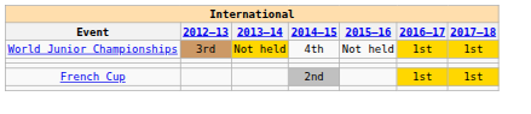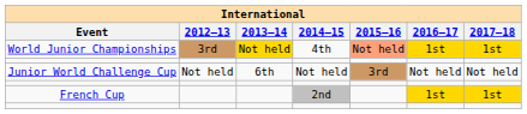 <table class="wikitable">
 <tr>
 <th style="background-color: #ffdead; " colspan=7 align=center>International</th>
 </tr>
 <tr>
 <th>Event</th>
 <th><a href='#'>2012–13</a></th>
 <th><a href='#'>2013–14</a></th>
 <th><a href='#'>2014–15</a></th>
 <th><a href='#'>2015–16</a></th>
 <th><a href='#'>2016–17</a></th>
 <th><a href='#'>2017–18</a></th>
 </tr>
 <tr>
 <td align="center"><a href='#'>World Junior Championships</a></td>
 <td 2012-13 align="center" bgcolor="cc9966">3rd</td>
 <td 2013-14 align="center" style="background: gold;">Not held</td>
 <td 2014-15 align="center">4th</td>
-<td 2015-16 align="center">Not held</td>
+<td 2015-16 align="center" style="background: lightsalmon;">Not held</td>
 <td 2016-17 align="center" bgcolor="gold">1st</td>
 <td 2017-18 align="center" bgcolor="gold">1st</td>
 </tr>
 <tr>
 <td align="center"></td>
 <td 2012-13 align="center"></td>
 <td 2013-14 align="center"></td>
 <td 2014-15 align="center"></td>
 <td 2015-16 align="center"></td>
 <td 2016-17 align="center"></td>
 <td 2017-18 align="center"></td>
+</tr>
+<tr>
+<td align="center"><a href='#'>Junior World Challenge Cup</a></td>
+<td 2012-13 align="center">Not held</td>
+<td 2013-14 align="center">6th</td>
+<td 2014-15 align="center">Not held</td>
+<td 2015-16 align="center" bgcolor="cc9966">3rd</td>
+<td 2016-17 align="center">Not held</td>
+<td 2017-18 align="center">Not held</td>
 </tr>
 <tr>
 <td align="center"></td>
 <td 2012-13 align="center"></td>
 <td 2013-14 align="center"></td>
 <td 2014-15 align="center"></td>
 <td 2015-16 align="center"></td>
 <td 2016-17 align="center"></td>
 <td 2017-18 align="center"></td>
 </tr>
 <tr>
 <td align="center"><a href='#'>French Cup</a></td>
 <td 2012-13 align="center"></td>
 <td 2013-14 align="center"></td>
 <td 2014-15 align="center" bgcolor="silver">2nd</td>
 <td 2015-16 align="center"></td>
 <td 2016-17 align="center" bgcolor="gold">1st</td>
 <td 2017-18 align="center" bgcolor="gold">1st</td>
 </tr>
 <tr>
 <td align="center"></td>
 <td 2012-13 align="center"></td>
 <td 2013-14 align="center"></td>
 <td 2014-15 align="center"></td>
 <td 2015-16 align="center"></td>
 <td 2016-17 align="center"></td>
 <td 2017-18 align="center"></td>
 </tr>
 </table>
